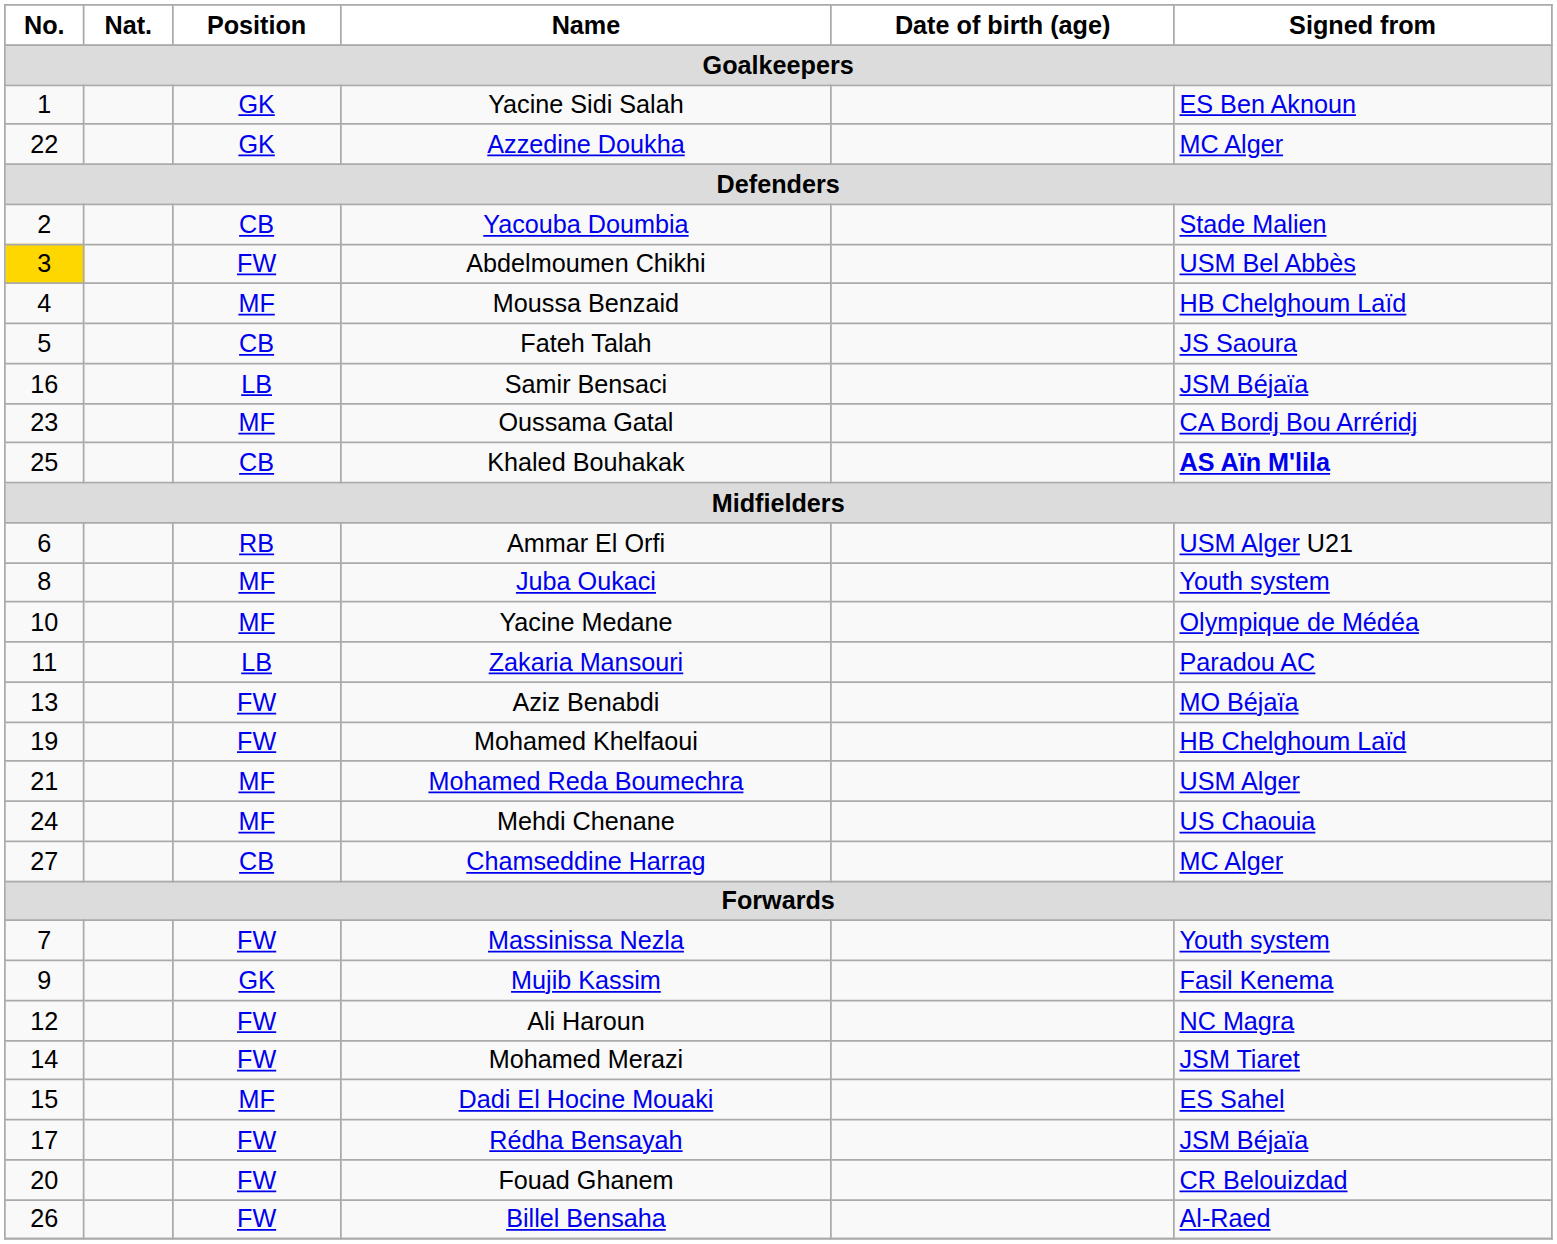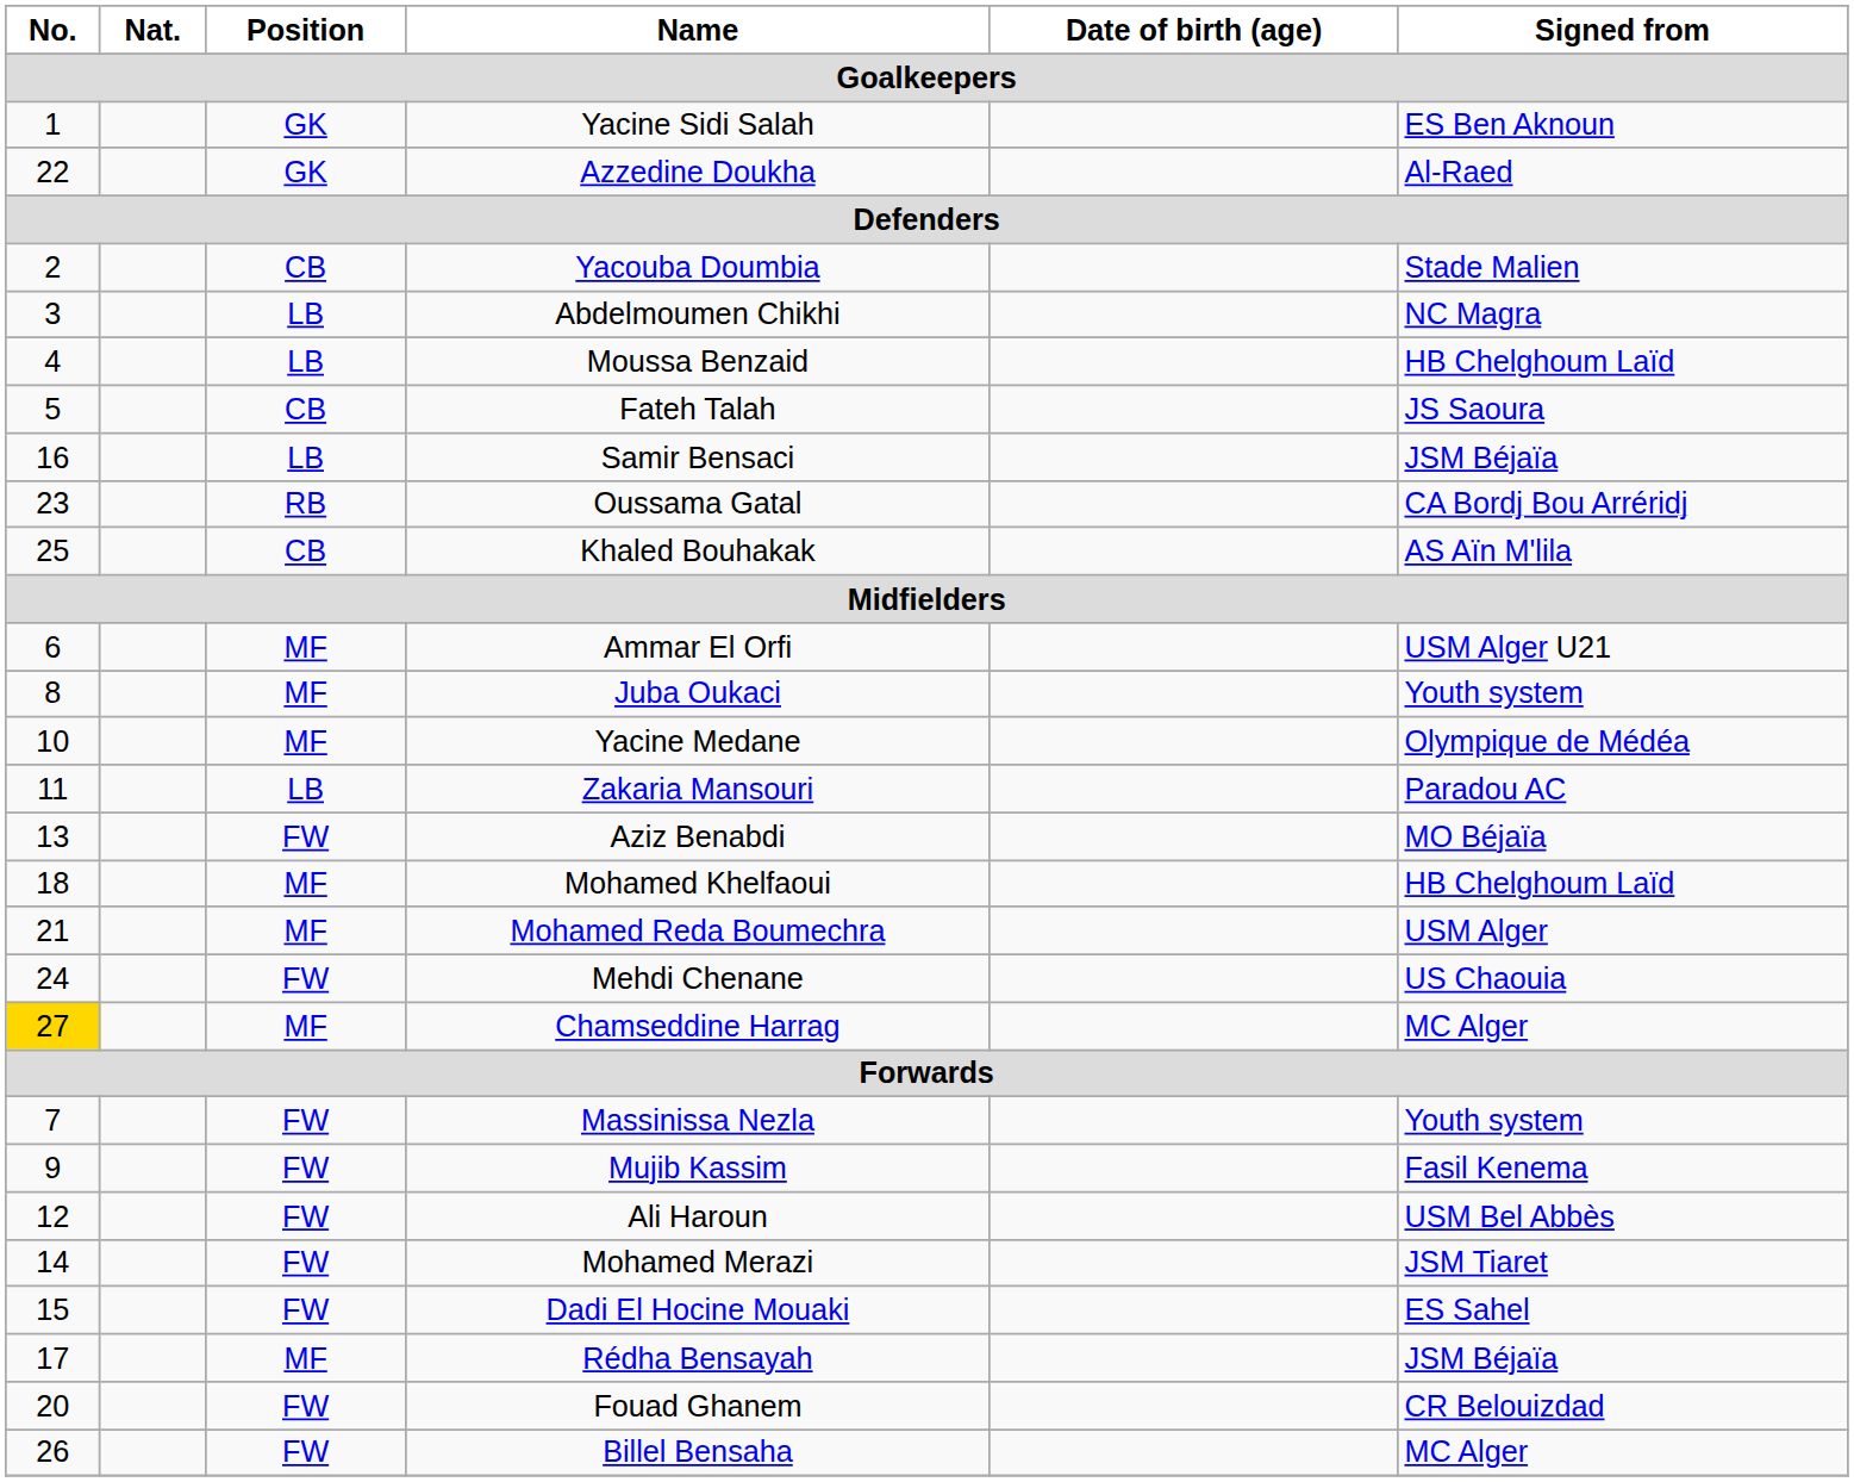 <table class="wikitable" style="text-align:center; font-size:90%; width:70%">
 <tr>
 <th style="background:white; color:black; text-align:center;">No.</th>
 <th style="background:white; color:black; text-align:center;">Nat.</th>
 <th style="background:white; color:black; text-align:center;">Position</th>
 <th style="background:white; color:black; text-align:center;">Name</th>
 <th style="background:white; color:black; text-align:center;">Date of birth (age)</th>
 <th style="background:white; color:black; text-align:center;">Signed from</th>
 </tr>
 <tr>
 <th colspan=10 style="background:#DCDCDC; text-align:center;">Goalkeepers</th>
 </tr>
 <tr>
 <td>1</td>
 <td></td>
 <td><a href='#'>GK</a></td>
 <td>Yacine Sidi Salah</td>
 <td></td>
 <td style="text-align:left"> <a href='#'>ES Ben Aknoun</a></td>
 </tr>
 <tr>
 <td>22</td>
 <td></td>
 <td><a href='#'>GK</a></td>
 <td><a href='#'>Azzedine Doukha</a></td>
 <td></td>
-<td style="text-align:left"> <a href='#'>MC Alger</a></td>
+<td style="text-align:left"> <a href='#'>Al-Raed</a></td>
 </tr>
 <tr>
 <th colspan=10 style="background:#DCDCDC; text-align:center;">Defenders</th>
 </tr>
 <tr>
 <td>2</td>
 <td></td>
 <td><a href='#'>CB</a></td>
 <td><a href='#'>Yacouba Doumbia</a></td>
 <td></td>
 <td style="text-align:left"> <a href='#'>Stade Malien</a></td>
 </tr>
 <tr>
-<td style="background: gold;">3</td>
+<td>3</td>
 <td></td>
-<td><a href='#'>FW</a></td>
+<td><a href='#'>LB</a></td>
 <td>Abdelmoumen Chikhi</td>
 <td></td>
-<td style="text-align:left"> <a href='#'>USM Bel Abbès</a></td>
+<td style="text-align:left"> <a href='#'>NC Magra</a></td>
 </tr>
 <tr>
 <td>4</td>
 <td></td>
-<td><a href='#'>MF</a></td>
+<td><a href='#'>LB</a></td>
 <td>Moussa Benzaid</td>
 <td></td>
 <td style="text-align:left"> <a href='#'>HB Chelghoum Laïd</a></td>
 </tr>
 <tr>
 <td>5</td>
 <td></td>
 <td><a href='#'>CB</a></td>
 <td>Fateh Talah</td>
 <td></td>
 <td style="text-align:left"> <a href='#'>JS Saoura</a></td>
 </tr>
 <tr>
 <td>16</td>
 <td></td>
 <td><a href='#'>LB</a></td>
 <td>Samir Bensaci</td>
 <td></td>
 <td style="text-align:left"> <a href='#'>JSM Béjaïa</a></td>
 </tr>
 <tr>
 <td>23</td>
 <td></td>
-<td><a href='#'>MF</a></td>
+<td><a href='#'>RB</a></td>
 <td>Oussama Gatal</td>
 <td></td>
 <td style="text-align:left"> <a href='#'>CA Bordj Bou Arréridj</a></td>
 </tr>
 <tr>
 <td>25</td>
 <td></td>
 <td><a href='#'>CB</a></td>
 <td>Khaled Bouhakak</td>
 <td></td>
-<td style="text-align:left"><strong> <a href='#'>AS Aïn M'lila</a></strong></td>
+<td style="text-align:left"> <a href='#'>AS Aïn M'lila</a></td>
 </tr>
 <tr>
 <th colspan=10 style="background:#DCDCDC; text-align:center;">Midfielders</th>
 </tr>
 <tr>
 <td>6</td>
 <td></td>
-<td><a href='#'>RB</a></td>
+<td><a href='#'>MF</a></td>
 <td>Ammar El Orfi</td>
 <td></td>
 <td style="text-align:left"> <a href='#'>USM Alger</a> U21</td>
 </tr>
 <tr>
 <td>8</td>
 <td></td>
 <td><a href='#'>MF</a></td>
 <td><a href='#'>Juba Oukaci</a></td>
 <td></td>
 <td style="text-align:left"> <a href='#'>Youth system</a></td>
 </tr>
 <tr>
 <td>10</td>
 <td></td>
 <td><a href='#'>MF</a></td>
 <td>Yacine Medane</td>
 <td></td>
 <td style="text-align:left"> <a href='#'>Olympique de Médéa</a></td>
 </tr>
 <tr>
 <td>11</td>
 <td></td>
 <td><a href='#'>LB</a></td>
 <td><a href='#'>Zakaria Mansouri</a></td>
 <td></td>
 <td style="text-align:left"> <a href='#'>Paradou AC</a></td>
 </tr>
 <tr>
 <td>13</td>
 <td></td>
 <td><a href='#'>FW</a></td>
 <td>Aziz Benabdi</td>
 <td></td>
 <td style="text-align:left"> <a href='#'>MO Béjaïa</a></td>
 </tr>
 <tr>
-<td>19</td>
+<td>18</td>
 <td></td>
-<td><a href='#'>FW</a></td>
+<td><a href='#'>MF</a></td>
 <td>Mohamed Khelfaoui</td>
 <td></td>
 <td style="text-align:left"> <a href='#'>HB Chelghoum Laïd</a></td>
 </tr>
 <tr>
 <td>21</td>
 <td></td>
 <td><a href='#'>MF</a></td>
 <td><a href='#'>Mohamed Reda Boumechra</a></td>
 <td></td>
 <td style="text-align:left"> <a href='#'>USM Alger</a></td>
 </tr>
 <tr>
 <td>24</td>
 <td></td>
-<td><a href='#'>MF</a></td>
+<td><a href='#'>FW</a></td>
 <td>Mehdi Chenane</td>
 <td></td>
 <td style="text-align:left"> <a href='#'>US Chaouia</a></td>
 </tr>
 <tr>
-<td>27</td>
+<td style="background: gold;">27</td>
 <td></td>
-<td><a href='#'>CB</a></td>
+<td><a href='#'>MF</a></td>
 <td><a href='#'>Chamseddine Harrag</a></td>
 <td></td>
 <td style="text-align:left"> <a href='#'>MC Alger</a></td>
 </tr>
 <tr>
 <th colspan=10 style="background:#DCDCDC; text-align:center;">Forwards</th>
 </tr>
 <tr>
 <td>7</td>
 <td></td>
 <td><a href='#'>FW</a></td>
 <td><a href='#'>Massinissa Nezla</a></td>
 <td></td>
 <td style="text-align:left"> <a href='#'>Youth system</a></td>
 </tr>
 <tr>
 <td>9</td>
 <td></td>
-<td><a href='#'>GK</a></td>
+<td><a href='#'>FW</a></td>
 <td><a href='#'>Mujib Kassim</a></td>
 <td></td>
 <td style="text-align:left"> <a href='#'>Fasil Kenema</a></td>
 </tr>
 <tr>
 <td>12</td>
 <td></td>
 <td><a href='#'>FW</a></td>
 <td>Ali Haroun</td>
 <td></td>
-<td style="text-align:left"> <a href='#'>NC Magra</a></td>
+<td style="text-align:left"> <a href='#'>USM Bel Abbès</a></td>
 </tr>
 <tr>
 <td>14</td>
 <td></td>
 <td><a href='#'>FW</a></td>
 <td>Mohamed Merazi</td>
 <td></td>
 <td style="text-align:left"> <a href='#'>JSM Tiaret</a></td>
 </tr>
 <tr>
 <td>15</td>
 <td></td>
-<td><a href='#'>MF</a></td>
+<td><a href='#'>FW</a></td>
 <td><a href='#'>Dadi El Hocine Mouaki</a></td>
 <td></td>
 <td style="text-align:left"> <a href='#'>ES Sahel</a></td>
 </tr>
 <tr>
 <td>17</td>
 <td></td>
-<td><a href='#'>FW</a></td>
+<td><a href='#'>MF</a></td>
 <td><a href='#'>Rédha Bensayah</a></td>
 <td></td>
 <td style="text-align:left"> <a href='#'>JSM Béjaïa</a></td>
 </tr>
 <tr>
 <td>20</td>
 <td></td>
 <td><a href='#'>FW</a></td>
 <td>Fouad Ghanem</td>
 <td></td>
 <td style="text-align:left"> <a href='#'>CR Belouizdad</a></td>
 </tr>
 <tr>
 <td>26</td>
 <td></td>
 <td><a href='#'>FW</a></td>
 <td><a href='#'>Billel Bensaha</a></td>
 <td></td>
-<td style="text-align:left"> <a href='#'>Al-Raed</a></td>
+<td style="text-align:left"> <a href='#'>MC Alger</a></td>
 </tr>
 <tr>
 </tr>
 </table>
